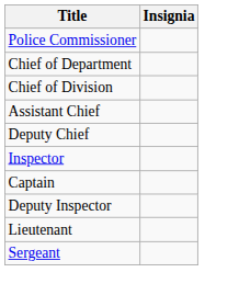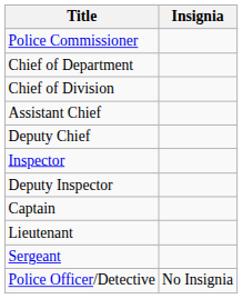 <table class="wikitable">
 <tr>
 <th>Title</th>
 <th>Insignia</th>
 </tr>
 <tr>
 <td><a href='#'>Police Commissioner</a></td>
 <td></td>
 </tr>
 <tr>
 <td>Chief of Department</td>
 <td></td>
 </tr>
 <tr>
 <td>Chief of Division</td>
 <td></td>
 </tr>
 <tr>
 <td>Assistant Chief</td>
 <td></td>
 </tr>
 <tr>
 <td>Deputy Chief</td>
 <td></td>
 </tr>
 <tr>
 <td><a href='#'>Inspector</a></td>
 <td></td>
 </tr>
 <tr>
-<td>Captain</td>
+<td>Deputy Inspector</td>
 <td></td>
 </tr>
 <tr>
-<td>Deputy Inspector</td>
+<td>Captain</td>
 <td></td>
 </tr>
 <tr>
 <td>Lieutenant</td>
 <td></td>
 </tr>
 <tr>
 <td><a href='#'>Sergeant</a></td>
 <td></td>
 </tr>
+<tr>
+<td><a href='#'>Police Officer</a>/Detective</td>
+<td>No Insignia</td>
+</tr>
 </table>
